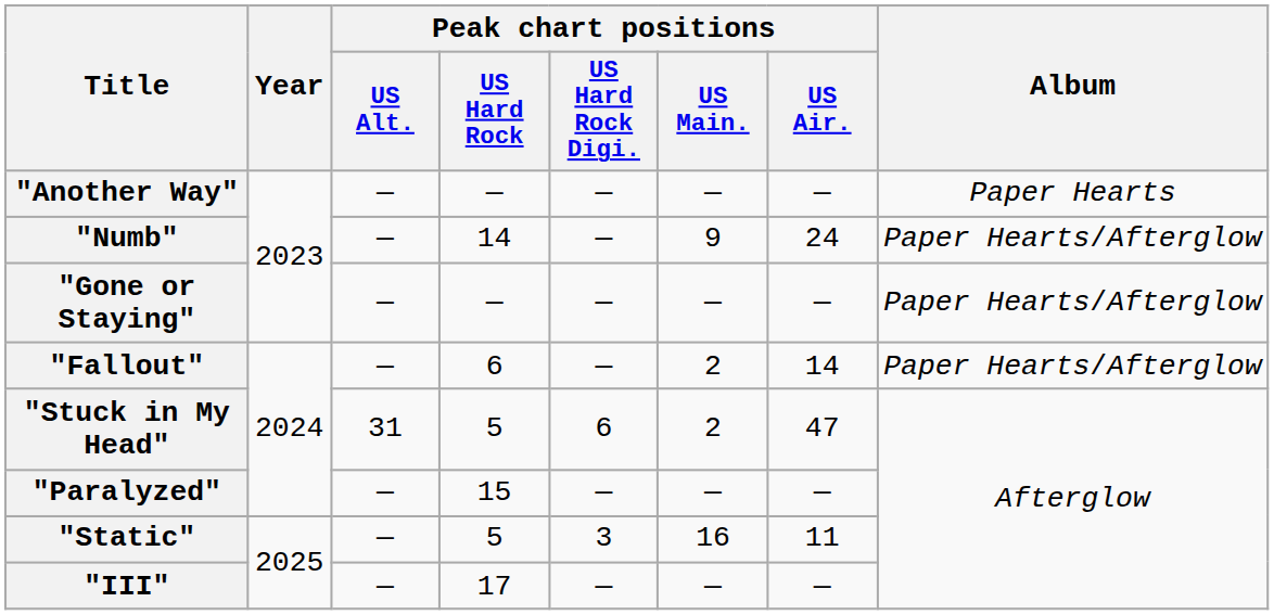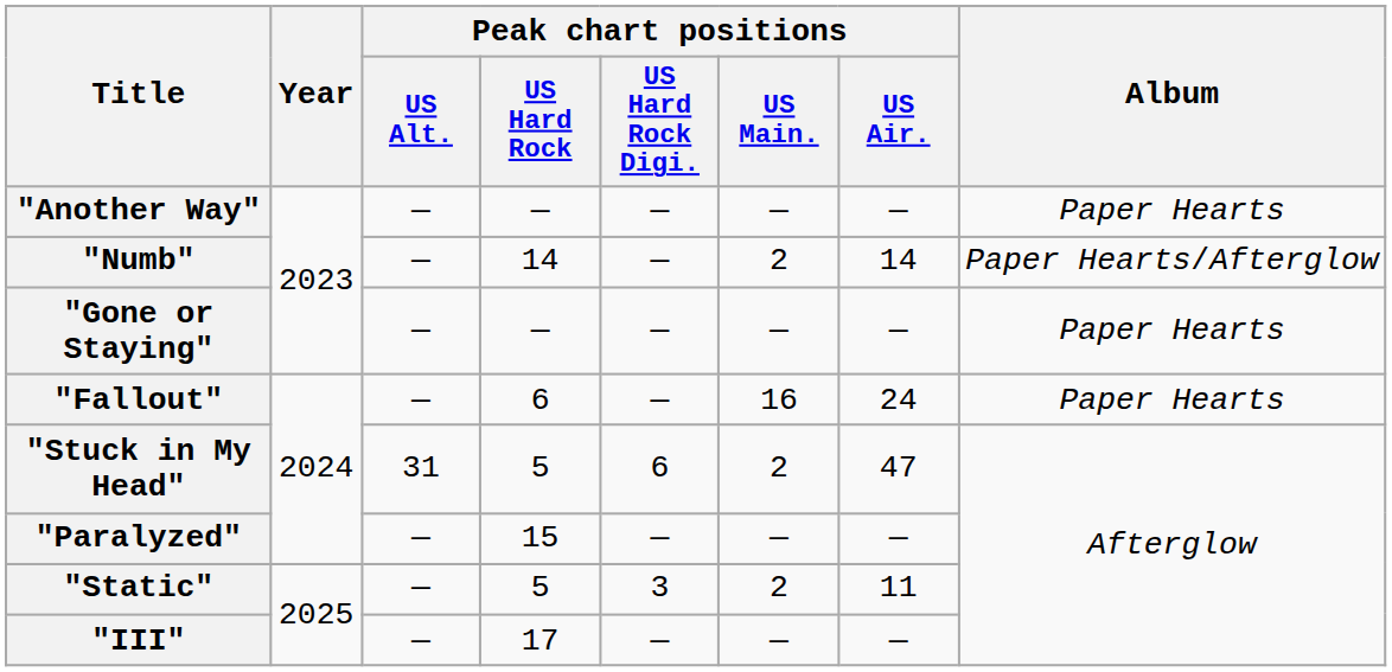 <table class="wikitable plainrowheaders" style="text-align:center;">
 <tr>
 <th scope="col" rowspan="2" style="width:8em;">Title</th>
 <th scope="col" rowspan="2">Year</th>
 <th scope="col" colspan="5">Peak chart positions</th>
 <th scope="col" rowspan="2">Album</th>
 </tr>
 <tr>
 <th style="width:4em;font-size:85%"><a href='#'>US<br>Alt.</a></th>
 <th style="width:4em;font-size:85%"><a href='#'>US<br>Hard Rock</a></th>
 <th style="width:4em;font-size:85%"><a href='#'>US<br>Hard Rock Digi.</a></th>
 <th style="width:4em;font-size:85%"><a href='#'>US<br>Main.</a><br></th>
 <th style="width:4em;font-size:85%"><a href='#'>US<br>Air.</a></th>
 </tr>
 <tr>
 <th scope="row">"Another Way"</th>
 <td rowspan="3">2023</td>
 <td>―</td>
 <td>—</td>
 <td>—</td>
 <td>—</td>
 <td>—</td>
 <td><em>Paper Hearts</em></td>
 </tr>
 <tr>
 <th scope="row">"Numb"</th>
 <td>—</td>
 <td>14</td>
 <td>—</td>
-<td>9</td>
-<td>24</td>
+<td>2</td>
+<td>14</td>
 <td><em>Paper Hearts</em>/<em>Afterglow</em></td>
 </tr>
 <tr>
 <th scope="row">"Gone or Staying"</th>
 <td>—</td>
 <td>—</td>
 <td>—</td>
 <td>—</td>
 <td>—</td>
-<td><em>Paper Hearts</em>/<em>Afterglow</em></td>
+<td><em>Paper Hearts</em></td>
 </tr>
 <tr>
 <th scope="row">"Fallout"</th>
 <td rowspan="3">2024</td>
 <td>—</td>
 <td>6</td>
 <td>—</td>
-<td>2</td>
-<td>14</td>
-<td><em>Paper Hearts</em>/<em>Afterglow</em></td>
+<td>16</td>
+<td>24</td>
+<td><em>Paper Hearts</em></td>
 </tr>
 <tr>
 <th scope="row">"Stuck in My Head"</th>
 <td>31</td>
 <td>5</td>
 <td>6</td>
 <td>2</td>
 <td>47</td>
 <td rowspan="4"><em>Afterglow</em></td>
 </tr>
 <tr>
 <th scope="row">"Paralyzed"</th>
 <td>—</td>
 <td>15</td>
 <td>—</td>
 <td>—</td>
 <td>—</td>
 </tr>
 <tr>
 <th scope="row">"Static"</th>
 <td rowspan="2">2025</td>
 <td>—</td>
 <td>5</td>
 <td>3</td>
-<td>16</td>
+<td>2</td>
 <td>11</td>
 </tr>
 <tr>
 <th scope="row">"III"</th>
 <td>—</td>
 <td>17</td>
 <td>—</td>
 <td>—</td>
 <td>—</td>
 </tr>
 </table>
